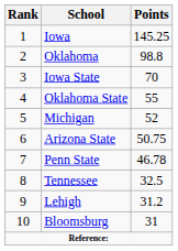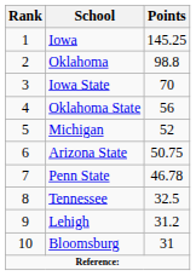 <table class="wikitable" style="text-align:center">
 <tr>
 <th>Rank</th>
 <th>School</th>
 <th>Points</th>
 </tr>
 <tr>
 <td>1</td>
 <td align=left><a href='#'>Iowa</a></td>
 <td>145.25</td>
 </tr>
 <tr>
 <td>2</td>
 <td align=left><a href='#'>Oklahoma</a></td>
 <td>98.8</td>
 </tr>
 <tr>
 <td>3</td>
 <td align=left><a href='#'>Iowa State</a></td>
 <td>70</td>
 </tr>
 <tr>
 <td>4</td>
 <td align=left><a href='#'>Oklahoma State</a></td>
-<td>55</td>
+<td>56</td>
 </tr>
 <tr>
 <td>5</td>
 <td align=left><a href='#'>Michigan</a></td>
 <td>52</td>
 </tr>
 <tr>
 <td>6</td>
 <td align=left><a href='#'>Arizona State</a></td>
 <td>50.75</td>
 </tr>
 <tr>
 <td>7</td>
 <td align=left><a href='#'>Penn State</a></td>
 <td>46.78</td>
 </tr>
 <tr>
 <td>8</td>
 <td align=left><a href='#'>Tennessee</a></td>
 <td>32.5</td>
 </tr>
 <tr>
 <td>9</td>
 <td align=left><a href='#'>Lehigh</a></td>
 <td>31.2</td>
 </tr>
 <tr>
 <td>10</td>
 <td align=left><a href='#'>Bloomsburg</a></td>
 <td>31</td>
 </tr>
 <tr>
 <td colspan="3"  style="font-size:8pt; text-align:center;"><strong>Reference:</strong></td>
 </tr>
 </table>
